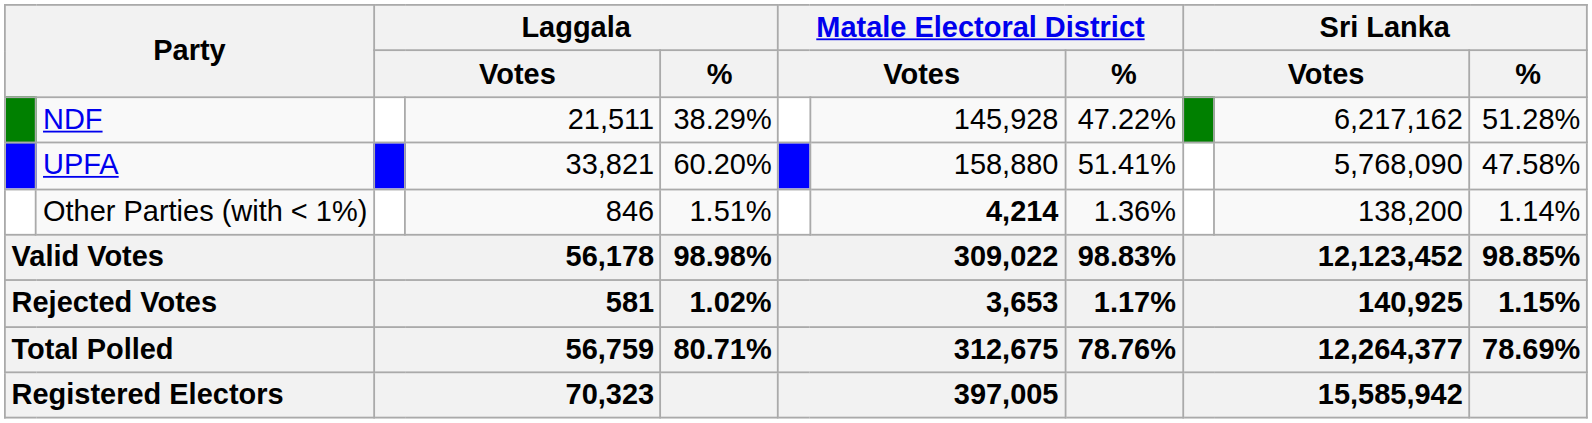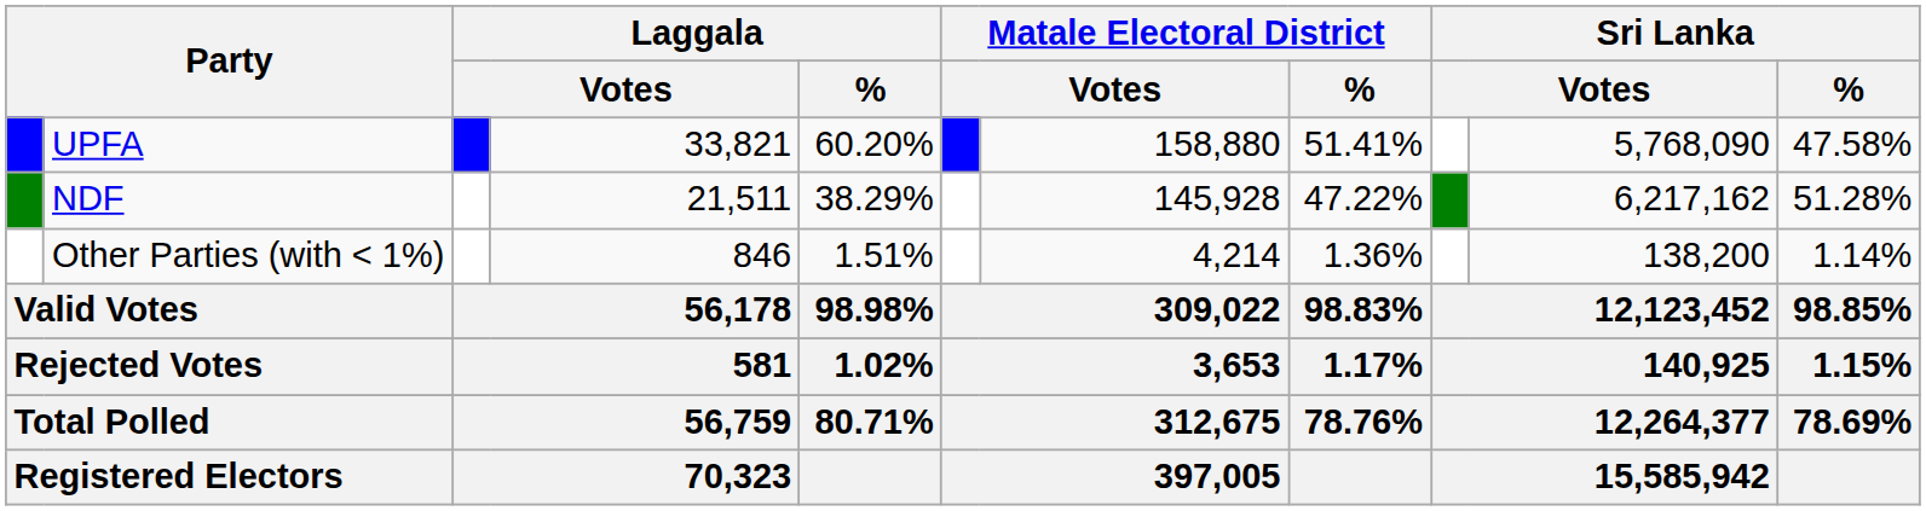 <table class="wikitable">
 <tr>
 <th colspan="2" width="144px"rowspan="2">Party</th>
 <th colspan="3" width="216px">Laggala</th>
 <th colspan="3" width="216px"><a href='#'>Matale Electoral District</a></th>
 <th colspan="3" width="216px">Sri Lanka</th>
 </tr>
 <tr>
 <th colspan="2" width="144px">Votes</th>
 <th>%</th>
 <th colspan="2" width="144px">Votes</th>
 <th>%</th>
 <th colspan="2" width="144px">Votes</th>
 <th>%</th>
 </tr>
 <tr>
+<td style="background-color:blue;" width="10px"></td>
+<td style="text-align:left;"><a href='#'>UPFA</a></td>
+<td style="background-color:blue;" width="10px"></td>
+<td style="text-align:right;">33,821</td>
+<td style="text-align:right;">60.20%</td>
+<td style="background-color:blue;" width="10px"></td>
+<td style="text-align:right;">158,880</td>
+<td style="text-align:right;">51.41%</td>
+<td style="background-color:white;" width="10px"></td>
+<td style="text-align:right;">5,768,090</td>
+<td style="text-align:right;">47.58%</td>
+</tr>
+<tr>
 <td style="background-color:green;" width="10px"></td>
 <td style="text-align:left;"><a href='#'>NDF</a></td>
 <td style="background-color:white;" width="10px"></td>
 <td style="text-align:right;">21,511</td>
 <td style="text-align:right;">38.29%</td>
 <td style="background-color:white;" width="10px"></td>
 <td style="text-align:right;">145,928</td>
 <td style="text-align:right;">47.22%</td>
 <td style="background-color:green;" width="10px"></td>
 <td style="text-align:right;">6,217,162</td>
 <td style="text-align:right;">51.28%</td>
 </tr>
 <tr>
-<td style="background-color:blue;" width="10px"></td>
-<td style="text-align:left;"><a href='#'>UPFA</a></td>
-<td style="background-color:blue;" width="10px"></td>
-<td style="text-align:right;">33,821</td>
-<td style="text-align:right;">60.20%</td>
-<td style="background-color:blue;" width="10px"></td>
-<td style="text-align:right;">158,880</td>
-<td style="text-align:right;">51.41%</td>
-<td style="background-color:white;" width="10px"></td>
-<td style="text-align:right;">5,768,090</td>
-<td style="text-align:right;">47.58%</td>
-</tr>
-<tr>
 <td style="background-color:white;" width="10px"></td>
 <td style="text-align:left;">Other Parties (with < 1%)</td>
 <td style="background-color:white;" width="10px"></td>
 <td style="text-align:right;">846</td>
 <td style="text-align:right;">1.51%</td>
 <td style="background-color:white;" width="10px"></td>
-<td style="text-align:right;"><strong>4,214</strong></td>
+<td style="text-align:right;">4,214</td>
 <td style="text-align:right;">1.36%</td>
 <td style="background-color:white;" width="10px"></td>
 <td style="text-align:right;">138,200</td>
 <td style="text-align:right;">1.14%</td>
 </tr>
 <tr>
 <th colspan="2" width="144px"style="text-align:left;">Valid Votes</th>
 <th style="text-align:right;"colspan="2" width="144px">56,178</th>
 <th style="text-align:right;">98.98%</th>
 <th style="text-align:right;"colspan="2" width="144px">309,022</th>
 <th style="text-align:right;">98.83%</th>
 <th style="text-align:right;"colspan="2" width="144px">12,123,452</th>
 <th style="text-align:right;">98.85%</th>
 </tr>
 <tr>
 <th colspan="2" width="144px"style="text-align:left;">Rejected Votes</th>
 <th style="text-align:right;"colspan="2" width="144px">581</th>
 <th style="text-align:right;">1.02%</th>
 <th style="text-align:right;"colspan="2" width="144px">3,653</th>
 <th style="text-align:right;">1.17%</th>
 <th style="text-align:right;"colspan="2" width="144px">140,925</th>
 <th style="text-align:right;">1.15%</th>
 </tr>
 <tr>
 <th colspan="2" width="144px"style="text-align:left;">Total Polled</th>
 <th style="text-align:right;"colspan="2" width="144px">56,759</th>
 <th style="text-align:right;">80.71%</th>
 <th style="text-align:right;"colspan="2" width="144px">312,675</th>
 <th style="text-align:right;">78.76%</th>
 <th style="text-align:right;"colspan="2" width="144px">12,264,377</th>
 <th style="text-align:right;">78.69%</th>
 </tr>
 <tr>
 <th colspan="2" width="144px"style="text-align:left;">Registered Electors</th>
 <th style="text-align:right;"colspan="2" width="144px">70,323</th>
 <th></th>
 <th style="text-align:right;"colspan="2" width="144px">397,005</th>
 <th></th>
 <th style="text-align:right;"colspan="2" width="144px">15,585,942</th>
 <th></th>
 </tr>
 </table>
